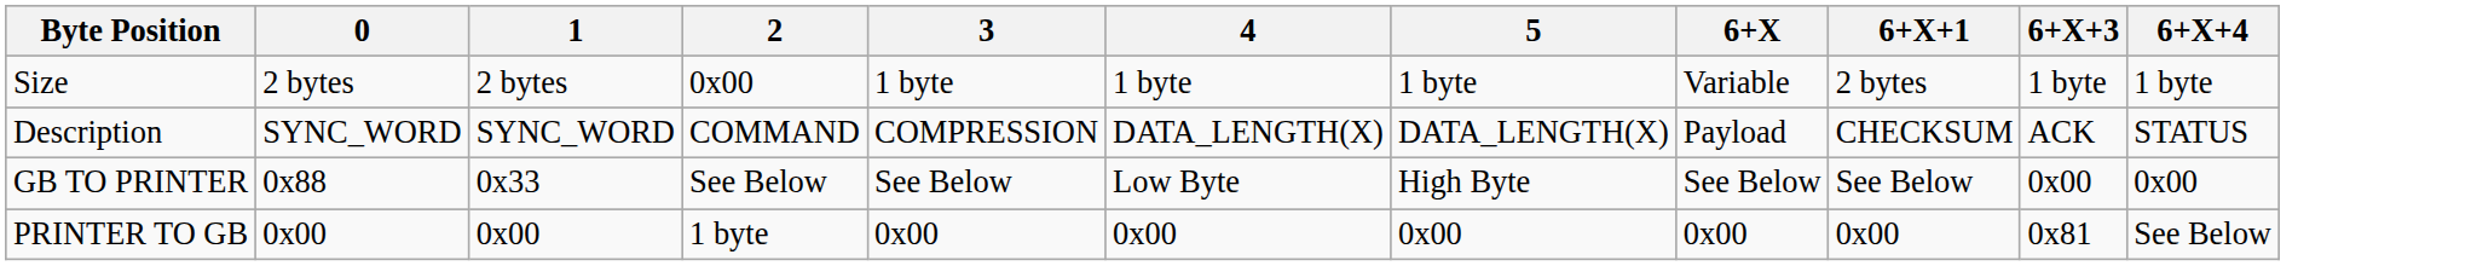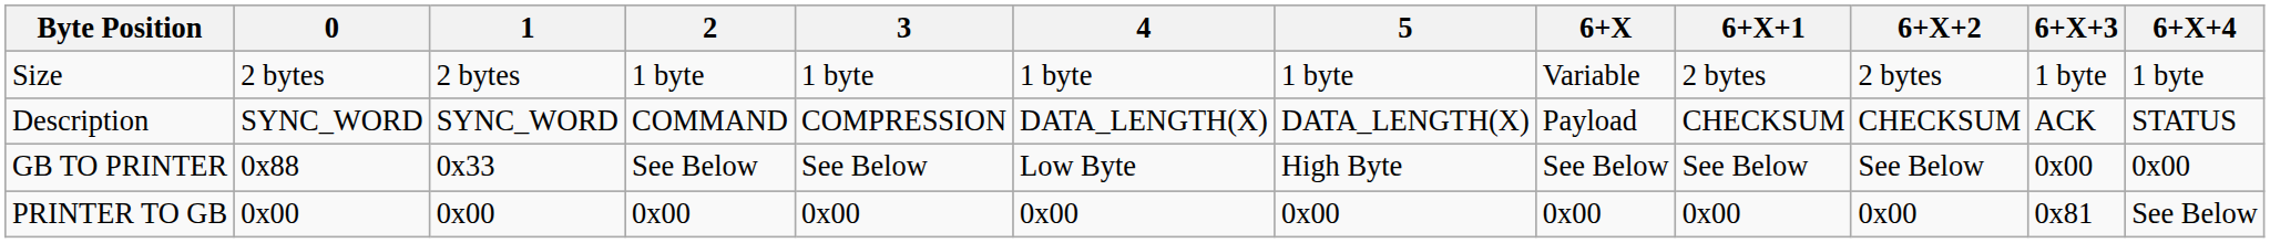 <table class="wikitable">
 <tr>
 <th>Byte Position</th>
 <th>0</th>
 <th>1</th>
 <th>2</th>
 <th>3</th>
 <th>4</th>
 <th>5</th>
 <th>6+X</th>
 <th>6+X+1</th>
+<th>6+X+2</th>
 <th>6+X+3</th>
 <th>6+X+4</th>
 </tr>
 <tr>
 <td>Size</td>
 <td>2 bytes</td>
 <td>2 bytes</td>
-<td>0x00</td>
+<td>1 byte</td>
 <td>1 byte</td>
 <td>1 byte</td>
 <td>1 byte</td>
 <td>Variable</td>
+<td>2 bytes</td>
 <td>2 bytes</td>
 <td>1 byte</td>
 <td>1 byte</td>
 </tr>
 <tr>
 <td>Description</td>
 <td>SYNC_WORD</td>
 <td>SYNC_WORD</td>
 <td>COMMAND</td>
 <td>COMPRESSION</td>
 <td>DATA_LENGTH(X)</td>
 <td>DATA_LENGTH(X)</td>
 <td>Payload</td>
 <td>CHECKSUM</td>
+<td>CHECKSUM</td>
 <td>ACK</td>
 <td>STATUS</td>
 </tr>
 <tr>
 <td>GB TO PRINTER</td>
 <td>0x88</td>
 <td>0x33</td>
 <td>See Below</td>
 <td>See Below</td>
 <td>Low Byte</td>
 <td>High Byte</td>
 <td>See Below</td>
 <td>See Below</td>
+<td>See Below</td>
 <td>0x00</td>
 <td>0x00</td>
 </tr>
 <tr>
 <td>PRINTER TO GB</td>
 <td>0x00</td>
 <td>0x00</td>
-<td>1 byte</td>
+<td>0x00</td>
+<td>0x00</td>
 <td>0x00</td>
 <td>0x00</td>
 <td>0x00</td>
 <td>0x00</td>
 <td>0x00</td>
 <td>0x81</td>
 <td>See Below</td>
 </tr>
 </table>
